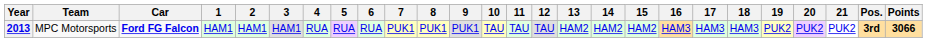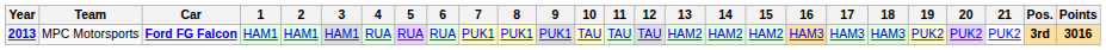 <table class="wikitable" style="text-align:center; font-size:85%">
 <tr>
 <th>Year</th>
 <th>Team</th>
 <th>Car</th>
 <th>1</th>
 <th>2</th>
 <th>3</th>
 <th>4</th>
 <th>5</th>
 <th>6</th>
 <th>7</th>
 <th>8</th>
 <th>9</th>
 <th>10</th>
 <th>11</th>
 <th>12</th>
 <th>13</th>
 <th>14</th>
 <th>15</th>
 <th>16</th>
 <th>17</th>
 <th>18</th>
 <th>19</th>
 <th>20</th>
 <th>21</th>
 <th>Pos.</th>
 <th>Points</th>
 </tr>
 <tr>
 <th><a href='#'>2013</a></th>
 <td>MPC Motorsports</td>
 <td><strong><a href='#'>Ford FG Falcon</a></strong></td>
 <td style=background:#dfffdf><a href='#'>HAM1</a><br></td>
 <td style=background:#dfffdf><a href='#'>HAM1</a><br></td>
 <td style=background:#dfdfdf><a href='#'>HAM1</a><br></td>
 <td style=background:#dfffdf><a href='#'>RUA</a><br></td>
 <td style=background:#efcfff><a href='#'>RUA</a><br></td>
 <td style=background:#dfffdf><a href='#'>RUA</a><br></td>
 <td style=background:#ffffbf><a href='#'>PUK1</a><br></td>
 <td style=background:#ffffbf><a href='#'>PUK1</a><br></td>
 <td style=background:#dfdfdf><a href='#'>PUK1</a><br></td>
 <td style=background:#ffffbf><a href='#'>TAU</a><br></td>
 <td style=background:#dfffdf><a href='#'>TAU</a><br></td>
 <td style=background:#dfdfdf><a href='#'>TAU</a><br></td>
 <td style=background:#dfffdf><a href='#'>HAM2</a><br></td>
 <td style=background:#dfffdf><a href='#'>HAM2</a><br></td>
 <td style=background:#dfffdf><a href='#'>HAM2</a><br></td>
 <td style=background:#ffdf9f><a href='#'>HAM3</a><br></td>
 <td style=background:#dfffdf><a href='#'>HAM3</a><br></td>
 <td style=background:#dfffdf><a href='#'>HAM3</a><br></td>
 <td style=background:#ffffbf><a href='#'>PUK2</a><br></td>
 <td style=background:#efcfff><a href='#'>PUK2</a><br></td>
 <td style=background:#ffffff><a href='#'>PUK2</a><br></td>
 <td style=background:#ffdf9f><strong>3rd</strong></td>
-<td style=background:#ffdf9f><strong>3066</strong></td>
+<td style=background:#ffdf9f><strong>3016</strong></td>
 </tr>
 </table>
